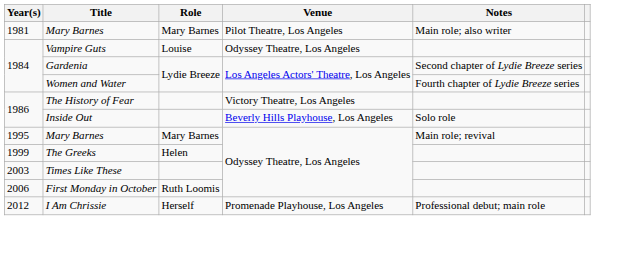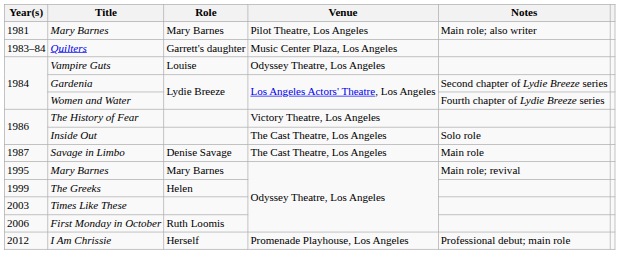 <table class="wikitable sortable">
 <tr>
 <th>Year(s)</th>
 <th>Title</th>
 <th>Role</th>
 <th>Venue</th>
 <th>Notes</th>
 <th></th>
 </tr>
 <tr>
 <td>1981</td>
 <td><em>Mary Barnes</em></td>
 <td>Mary Barnes</td>
 <td>Pilot Theatre, Los Angeles</td>
 <td>Main role; also writer</td>
+<td></td>
+</tr>
+<tr>
+<td>1983–84</td>
+<td><em><a href='#'>Quilters</a></em></td>
+<td>Garrett's daughter</td>
+<td>Music Center Plaza, Los Angeles</td>
+<td></td>
 <td></td>
 </tr>
 <tr>
 <td rowspan="3">1984</td>
 <td><em>Vampire Guts</em></td>
 <td>Louise</td>
 <td>Odyssey Theatre, Los Angeles</td>
 <td></td>
 <td></td>
 </tr>
 <tr>
 <td><em>Gardenia</em></td>
 <td rowspan="2">Lydie Breeze</td>
 <td rowspan="2"><a href='#'>Los Angeles Actors' Theatre</a>, Los Angeles</td>
 <td>Second chapter of <em>Lydie Breeze</em> series</td>
 <td></td>
 </tr>
 <tr>
 <td><em>Women and Water</em></td>
 <td>Fourth chapter of <em>Lydie Breeze</em> series</td>
 <td></td>
 </tr>
 <tr>
 <td rowspan="2">1986</td>
 <td><em>The History of Fear</em></td>
 <td></td>
 <td>Victory Theatre, Los Angeles</td>
 <td></td>
 <td></td>
 </tr>
 <tr>
 <td><em>Inside Out</em></td>
 <td></td>
-<td><a href='#'>Beverly Hills Playhouse</a>, Los Angeles</td>
+<td>The Cast Theatre, Los Angeles</td>
 <td>Solo role</td>
+<td></td>
+</tr>
+<tr>
+<td>1987</td>
+<td><em>Savage in Limbo</em></td>
+<td>Denise Savage</td>
+<td>The Cast Theatre, Los Angeles</td>
+<td>Main role</td>
 <td></td>
 </tr>
 <tr>
 <td>1995</td>
 <td><em>Mary Barnes</em></td>
 <td>Mary Barnes</td>
 <td rowspan="4">Odyssey Theatre, Los Angeles</td>
 <td>Main role; revival</td>
 <td></td>
 </tr>
 <tr>
 <td>1999</td>
 <td><em>The Greeks</em></td>
 <td>Helen</td>
 <td></td>
 <td></td>
 </tr>
 <tr>
 <td>2003</td>
 <td><em>Times Like These</em></td>
 <td></td>
 <td></td>
 <td></td>
 </tr>
 <tr>
 <td>2006</td>
 <td><em>First Monday in October</em></td>
 <td>Ruth Loomis</td>
 <td></td>
 <td></td>
 </tr>
 <tr>
 <td>2012</td>
 <td><em>I Am Chrissie</em></td>
 <td>Herself</td>
 <td>Promenade Playhouse, Los Angeles</td>
 <td>Professional debut; main role</td>
 <td></td>
 </tr>
 </table>
